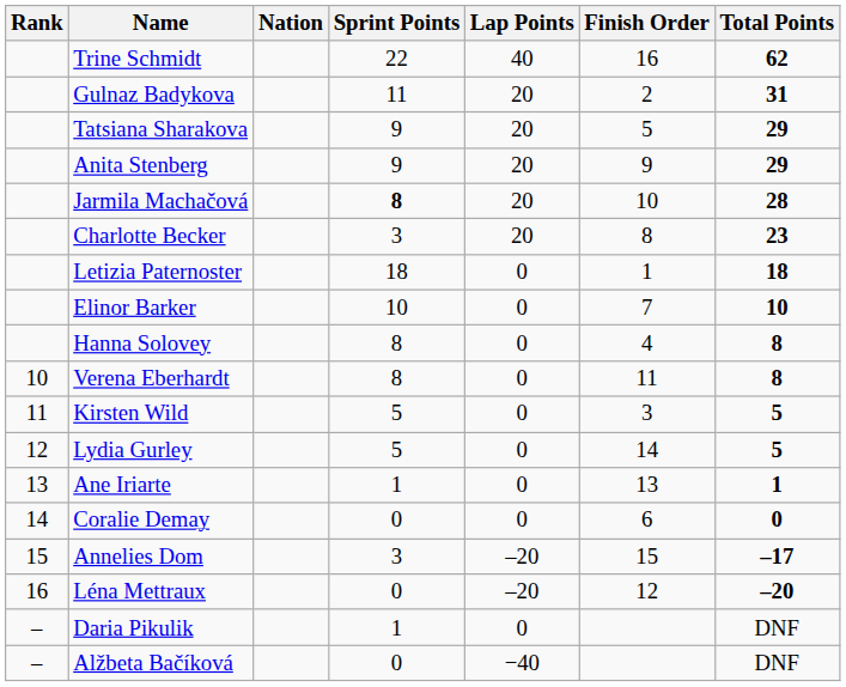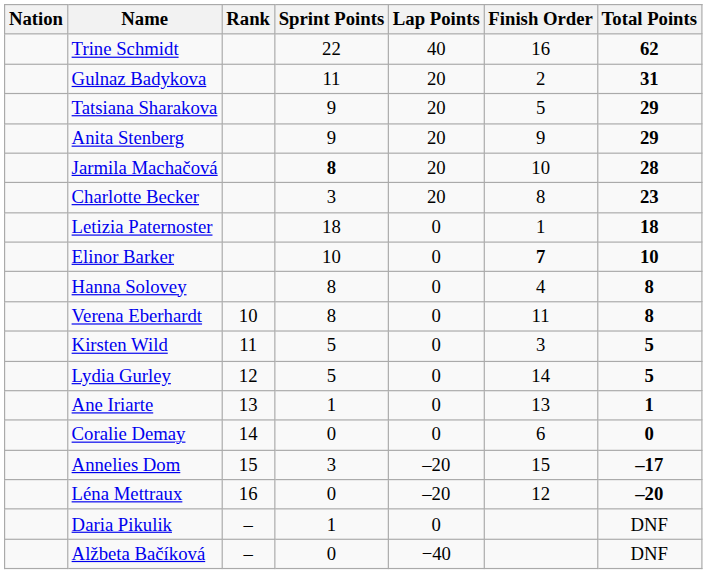 <table class="wikitable sortable" style="text-align:center">
 <tr>
+<th>Nation</th>
+<th>Name</th>
 <th>Rank</th>
-<th>Name</th>
-<th>Nation</th>
 <th>Sprint Points</th>
 <th>Lap Points</th>
 <th>Finish Order</th>
 <th>Total Points</th>
 </tr>
 <tr>
+<td align=left></td>
+<td align=left><a href='#'>Trine Schmidt</a></td>
 <td></td>
-<td align=left><a href='#'>Trine Schmidt</a></td>
-<td align=left></td>
 <td>22</td>
 <td>40</td>
 <td>16</td>
 <td><strong>62</strong></td>
 </tr>
 <tr>
+<td align=left></td>
+<td align=left><a href='#'>Gulnaz Badykova</a></td>
 <td></td>
-<td align=left><a href='#'>Gulnaz Badykova</a></td>
-<td align=left></td>
 <td>11</td>
 <td>20</td>
 <td>2</td>
 <td><strong>31</strong></td>
 </tr>
 <tr>
+<td align=left></td>
+<td align=left><a href='#'>Tatsiana Sharakova</a></td>
 <td></td>
-<td align=left><a href='#'>Tatsiana Sharakova</a></td>
-<td align=left></td>
 <td>9</td>
 <td>20</td>
 <td>5</td>
 <td><strong>29</strong></td>
 </tr>
 <tr>
+<td align=left></td>
+<td align=left><a href='#'>Anita Stenberg</a></td>
 <td></td>
-<td align=left><a href='#'>Anita Stenberg</a></td>
-<td align=left></td>
 <td>9</td>
 <td>20</td>
 <td>9</td>
 <td><strong>29</strong></td>
 </tr>
 <tr>
+<td align=left></td>
+<td align=left><a href='#'>Jarmila Machačová</a></td>
 <td></td>
-<td align=left><a href='#'>Jarmila Machačová</a></td>
-<td align=left></td>
 <td><strong>8</strong></td>
 <td>20</td>
 <td>10</td>
 <td><strong>28</strong></td>
 </tr>
 <tr>
+<td align=left></td>
+<td align=left><a href='#'>Charlotte Becker</a></td>
 <td></td>
-<td align=left><a href='#'>Charlotte Becker</a></td>
-<td align=left></td>
 <td>3</td>
 <td>20</td>
 <td>8</td>
 <td><strong>23</strong></td>
 </tr>
 <tr>
+<td align=left></td>
+<td align=left><a href='#'>Letizia Paternoster</a></td>
 <td></td>
-<td align=left><a href='#'>Letizia Paternoster</a></td>
-<td align=left></td>
 <td>18</td>
 <td>0</td>
 <td>1</td>
 <td><strong>18</strong></td>
 </tr>
 <tr>
+<td align=left></td>
+<td align=left><a href='#'>Elinor Barker</a></td>
 <td></td>
-<td align=left><a href='#'>Elinor Barker</a></td>
-<td align=left></td>
 <td>10</td>
 <td>0</td>
-<td>7</td>
+<td><strong>7</strong></td>
 <td><strong>10</strong></td>
 </tr>
 <tr>
+<td align=left></td>
+<td align=left><a href='#'>Hanna Solovey</a></td>
 <td></td>
-<td align=left><a href='#'>Hanna Solovey</a></td>
-<td align=left></td>
 <td>8</td>
 <td>0</td>
 <td>4</td>
 <td><strong>8</strong></td>
 </tr>
 <tr>
+<td align=left></td>
+<td align=left><a href='#'>Verena Eberhardt</a></td>
 <td>10</td>
-<td align=left><a href='#'>Verena Eberhardt</a></td>
-<td align=left></td>
 <td>8</td>
 <td>0</td>
 <td>11</td>
 <td><strong>8</strong></td>
 </tr>
 <tr>
+<td align=left></td>
+<td align=left><a href='#'>Kirsten Wild</a></td>
 <td>11</td>
-<td align=left><a href='#'>Kirsten Wild</a></td>
-<td align=left></td>
 <td>5</td>
 <td>0</td>
 <td>3</td>
 <td><strong>5</strong></td>
 </tr>
 <tr>
+<td align=left></td>
+<td align=left><a href='#'>Lydia Gurley</a></td>
 <td>12</td>
-<td align=left><a href='#'>Lydia Gurley</a></td>
-<td align=left></td>
 <td>5</td>
 <td>0</td>
 <td>14</td>
 <td><strong>5</strong></td>
 </tr>
 <tr>
+<td align=left></td>
+<td align=left><a href='#'>Ane Iriarte</a></td>
 <td>13</td>
-<td align=left><a href='#'>Ane Iriarte</a></td>
-<td align=left></td>
 <td>1</td>
 <td>0</td>
 <td>13</td>
 <td><strong>1</strong></td>
 </tr>
 <tr>
+<td align=left></td>
+<td align=left><a href='#'>Coralie Demay</a></td>
 <td>14</td>
-<td align=left><a href='#'>Coralie Demay</a></td>
-<td align=left></td>
 <td>0</td>
 <td>0</td>
 <td>6</td>
 <td><strong>0</strong></td>
 </tr>
 <tr>
+<td align=left></td>
+<td align=left><a href='#'>Annelies Dom</a></td>
 <td>15</td>
-<td align=left><a href='#'>Annelies Dom</a></td>
-<td align=left></td>
 <td>3</td>
 <td>–20</td>
 <td>15</td>
 <td><strong>–17</strong></td>
 </tr>
 <tr>
+<td align=left></td>
+<td align=left><a href='#'>Léna Mettraux</a></td>
 <td>16</td>
-<td align=left><a href='#'>Léna Mettraux</a></td>
-<td align=left></td>
 <td>0</td>
 <td>–20</td>
 <td>12</td>
 <td><strong>–20</strong></td>
 </tr>
 <tr>
+<td align=left></td>
+<td align=left><a href='#'>Daria Pikulik</a></td>
 <td>–</td>
-<td align=left><a href='#'>Daria Pikulik</a></td>
-<td align=left></td>
 <td>1</td>
 <td>0</td>
 <td></td>
 <td>DNF</td>
 </tr>
 <tr>
+<td align=left></td>
+<td align=left><a href='#'>Alžbeta Bačíková</a></td>
 <td>–</td>
-<td align=left><a href='#'>Alžbeta Bačíková</a></td>
-<td align=left></td>
 <td>0</td>
 <td>−40</td>
 <td></td>
 <td>DNF</td>
 </tr>
 </table>
